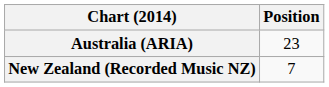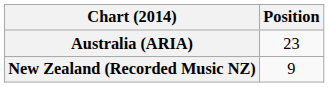 <table class="wikitable sortable plainrowheaders" style="text-align:center;">
 <tr>
 <th scope="col">Chart (2014)</th>
 <th scope="col">Position</th>
 </tr>
 <tr>
 <th scope=row>Australia (ARIA)</th>
 <td>23</td>
 </tr>
 <tr>
 <th scope="row">New Zealand (Recorded Music NZ)</th>
-<td>7</td>
+<td>9</td>
 </tr>
 </table>
